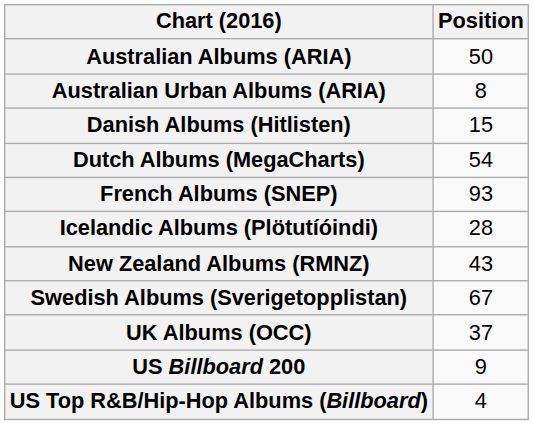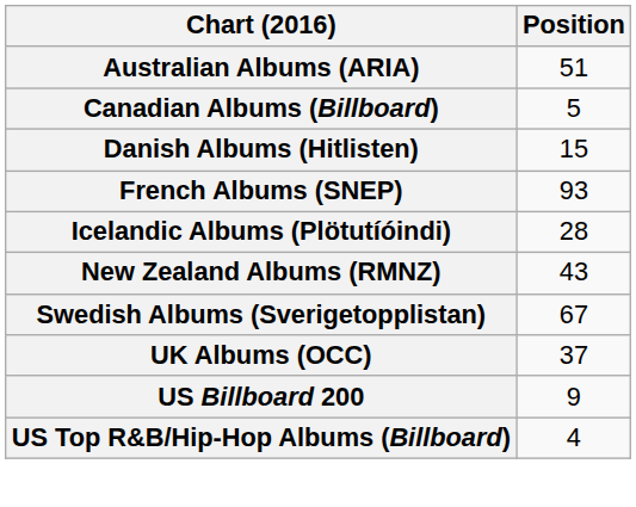 <table class="wikitable sortable plainrowheaders" style="text-align:center">
 <tr>
 <th scope="col">Chart (2016)</th>
 <th scope="col">Position</th>
 </tr>
 <tr>
 <th scope="row">Australian Albums (ARIA)</th>
-<td>50</td>
+<td>51</td>
 </tr>
 <tr>
-<th scope="row">Australian Urban Albums (ARIA)</th>
-<td>8</td>
+<th scope="row">Canadian Albums (<em>Billboard</em>)</th>
+<td>5</td>
 </tr>
 <tr>
 <th scope="row">Danish Albums (Hitlisten)</th>
 <td>15</td>
-</tr>
-<tr>
-<th scope="row">Dutch Albums (MegaCharts)</th>
-<td>54</td>
 </tr>
 <tr>
 <th scope="row">French Albums (SNEP)</th>
 <td>93</td>
 </tr>
 <tr>
 <th scope="row">Icelandic Albums (Plötutíóindi)</th>
 <td>28</td>
 </tr>
 <tr>
 <th scope="row">New Zealand Albums (RMNZ)</th>
 <td>43</td>
 </tr>
 <tr>
 <th scope="row">Swedish Albums (Sverigetopplistan)</th>
 <td>67</td>
 </tr>
 <tr>
 <th scope="row">UK Albums (OCC)</th>
 <td>37</td>
 </tr>
 <tr>
 <th scope="row">US <em>Billboard</em> 200</th>
 <td>9</td>
 </tr>
 <tr>
 <th scope="row">US Top R&B/Hip-Hop Albums (<em>Billboard</em>)</th>
 <td>4</td>
 </tr>
 </table>
